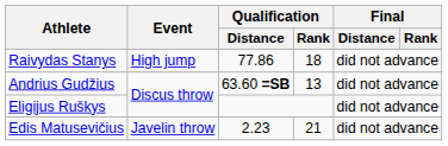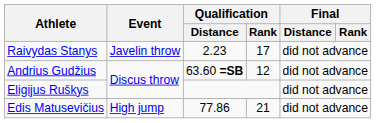 <table class="wikitable" style="font-size:90%">
 <tr>
 <th rowspan=2>Athlete</th>
 <th rowspan=2>Event</th>
 <th colspan=2>Qualification</th>
 <th colspan=2>Final</th>
 </tr>
 <tr style="font-size:95%">
 <th>Distance</th>
 <th>Rank</th>
 <th>Distance</th>
 <th>Rank</th>
 </tr>
 <tr align=center>
 <td align=left><a href='#'>Raivydas Stanys</a></td>
-<td style="text-align:left;"><a href='#'>High jump</a></td>
-<td>77.86</td>
-<td>18</td>
+<td style="text-align:left;"><a href='#'>Javelin throw</a></td>
+<td>2.23</td>
+<td>17</td>
 <td colspan=2>did not advance</td>
 </tr>
 <tr align=center>
 <td align=left><a href='#'>Andrius Gudžius</a></td>
 <td style="text-align:left;" rowspan=2><a href='#'>Discus throw</a></td>
 <td>63.60 <strong>=SB</strong></td>
-<td>13</td>
+<td>12</td>
 <td colspan=2>did not advance</td>
 </tr>
 <tr align=center>
 <td align=left><a href='#'>Eligijus Ruškys</a></td>
 <td colspan="2"></td>
 <td colspan=2>did not advance</td>
 </tr>
 <tr align=center>
 <td align=left><a href='#'>Edis Matusevičius</a></td>
-<td style="text-align:left;"><a href='#'>Javelin throw</a></td>
-<td>2.23</td>
+<td style="text-align:left;"><a href='#'>High jump</a></td>
+<td>77.86</td>
 <td>21</td>
 <td colspan=2>did not advance</td>
 </tr>
 </table>
